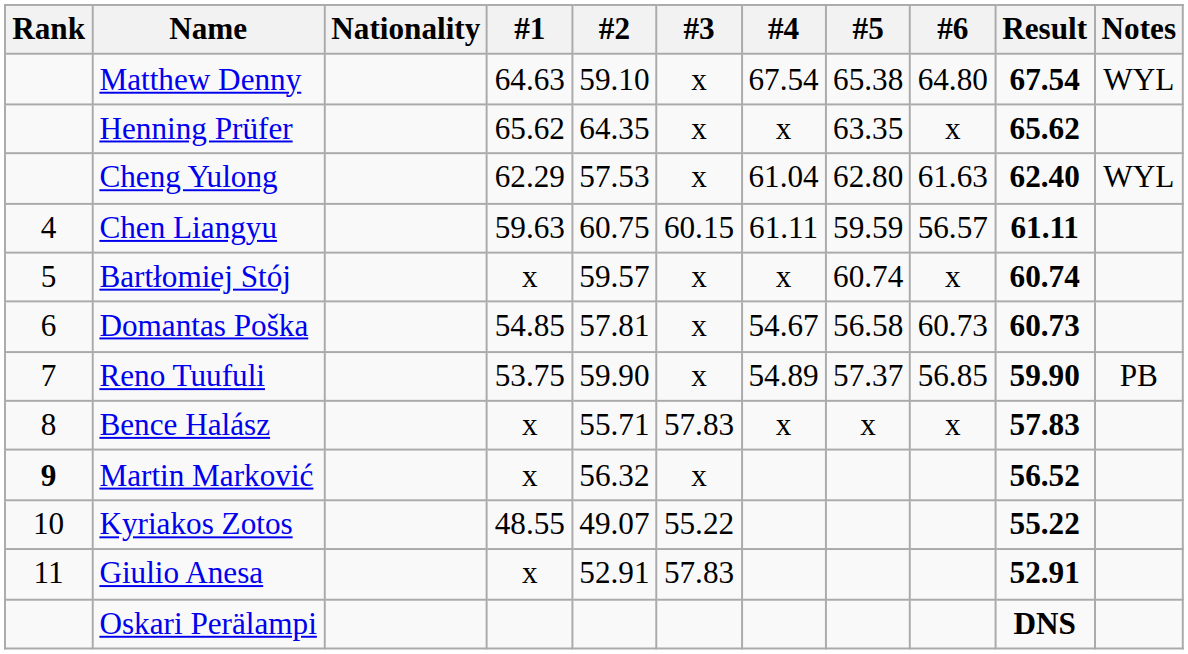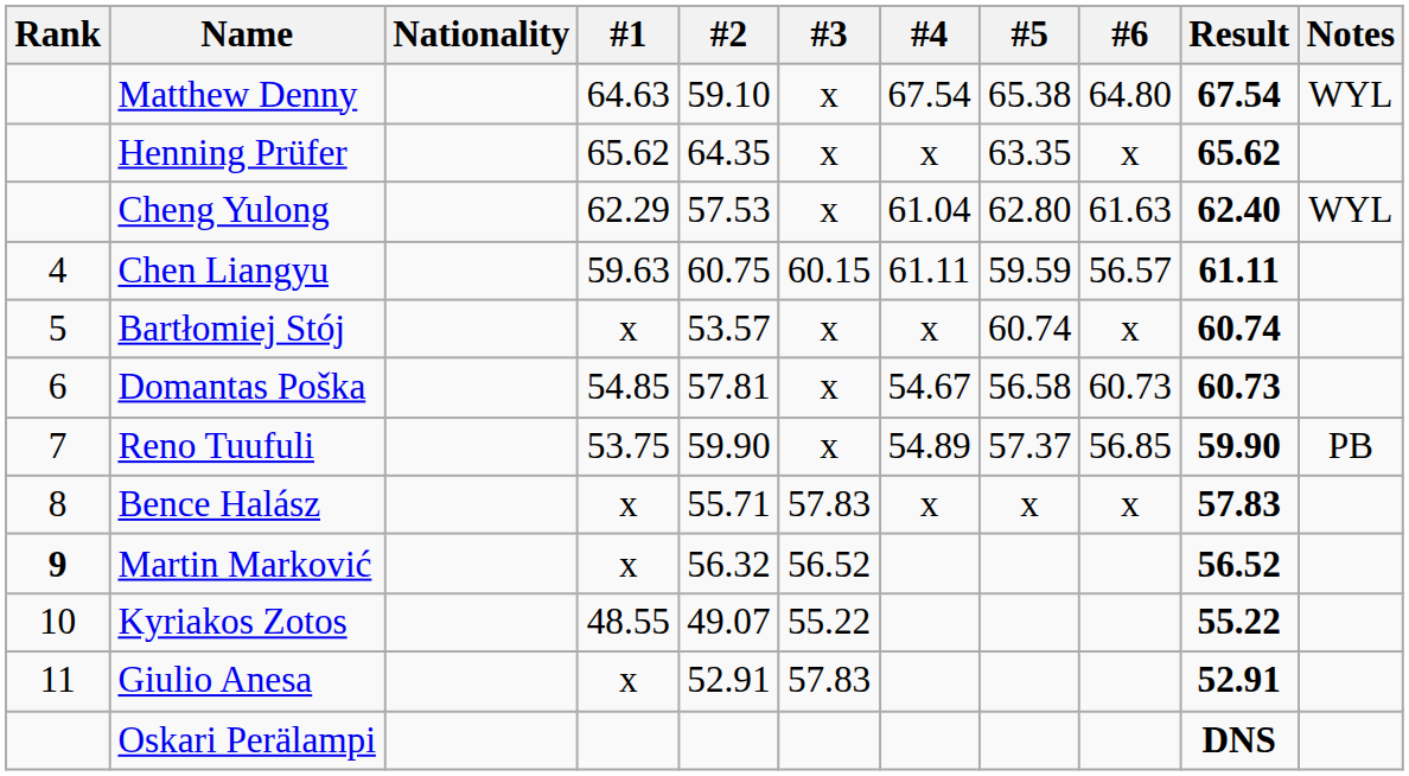 <table class="wikitable sortable" style="text-align:center">
 <tr>
 <th>Rank</th>
 <th>Name</th>
 <th>Nationality</th>
 <th>#1</th>
 <th>#2</th>
 <th>#3</th>
 <th>#4</th>
 <th>#5</th>
 <th>#6</th>
 <th>Result</th>
 <th>Notes</th>
 </tr>
 <tr>
 <td></td>
 <td align=left><a href='#'>Matthew Denny</a></td>
 <td align=left></td>
 <td>64.63</td>
 <td>59.10</td>
 <td>x</td>
 <td>67.54</td>
 <td>65.38</td>
 <td>64.80</td>
 <td><strong>67.54</strong></td>
 <td>WYL</td>
 </tr>
 <tr>
 <td></td>
 <td align=left><a href='#'>Henning Prüfer</a></td>
 <td align=left></td>
 <td>65.62</td>
 <td>64.35</td>
 <td>x</td>
 <td>x</td>
 <td>63.35</td>
 <td>x</td>
 <td><strong>65.62</strong></td>
 <td></td>
 </tr>
 <tr>
 <td></td>
 <td align=left><a href='#'>Cheng Yulong</a></td>
 <td align=left></td>
 <td>62.29</td>
 <td>57.53</td>
 <td>x</td>
 <td>61.04</td>
 <td>62.80</td>
 <td>61.63</td>
 <td><strong>62.40</strong></td>
 <td>WYL</td>
 </tr>
 <tr>
 <td>4</td>
 <td align=left><a href='#'>Chen Liangyu</a></td>
 <td align=left></td>
 <td>59.63</td>
 <td>60.75</td>
 <td>60.15</td>
 <td>61.11</td>
 <td>59.59</td>
 <td>56.57</td>
 <td><strong>61.11</strong></td>
 <td></td>
 </tr>
 <tr>
 <td>5</td>
 <td align=left><a href='#'>Bartłomiej Stój</a></td>
 <td align=left></td>
 <td>x</td>
-<td>59.57</td>
+<td>53.57</td>
 <td>x</td>
 <td>x</td>
 <td>60.74</td>
 <td>x</td>
 <td><strong>60.74</strong></td>
 <td></td>
 </tr>
 <tr>
 <td>6</td>
 <td align=left><a href='#'>Domantas Poška</a></td>
 <td align=left></td>
 <td>54.85</td>
 <td>57.81</td>
 <td>x</td>
 <td>54.67</td>
 <td>56.58</td>
 <td>60.73</td>
 <td><strong>60.73</strong></td>
 <td></td>
 </tr>
 <tr>
 <td>7</td>
 <td align=left><a href='#'>Reno Tuufuli</a></td>
 <td align=left></td>
 <td>53.75</td>
 <td>59.90</td>
 <td>x</td>
 <td>54.89</td>
 <td>57.37</td>
 <td>56.85</td>
 <td><strong>59.90</strong></td>
 <td>PB</td>
 </tr>
 <tr>
 <td>8</td>
 <td align=left><a href='#'>Bence Halász</a></td>
 <td align=left></td>
 <td>x</td>
 <td>55.71</td>
 <td>57.83</td>
 <td>x</td>
 <td>x</td>
 <td>x</td>
 <td><strong>57.83</strong></td>
 <td></td>
 </tr>
 <tr>
 <td><strong>9</strong></td>
 <td align=left><a href='#'>Martin Marković</a></td>
 <td align=left></td>
 <td>x</td>
 <td>56.32</td>
-<td>x</td>
+<td>56.52</td>
 <td></td>
 <td></td>
 <td></td>
 <td><strong>56.52</strong></td>
 <td></td>
 </tr>
 <tr>
 <td>10</td>
 <td align=left><a href='#'>Kyriakos Zotos</a></td>
 <td align=left></td>
 <td>48.55</td>
 <td>49.07</td>
 <td>55.22</td>
 <td></td>
 <td></td>
 <td></td>
 <td><strong>55.22</strong></td>
 <td></td>
 </tr>
 <tr>
 <td>11</td>
 <td align=left><a href='#'>Giulio Anesa</a></td>
 <td align=left></td>
 <td>x</td>
 <td>52.91</td>
 <td>57.83</td>
 <td></td>
 <td></td>
 <td></td>
 <td><strong>52.91</strong></td>
 <td></td>
 </tr>
 <tr>
 <td></td>
 <td align=left><a href='#'>Oskari Perälampi</a></td>
 <td align=left></td>
 <td></td>
 <td></td>
 <td></td>
 <td></td>
 <td></td>
 <td></td>
 <td><strong>DNS</strong></td>
 <td></td>
 </tr>
 </table>
